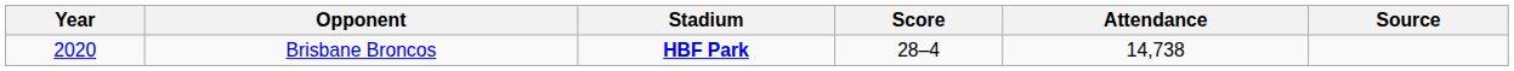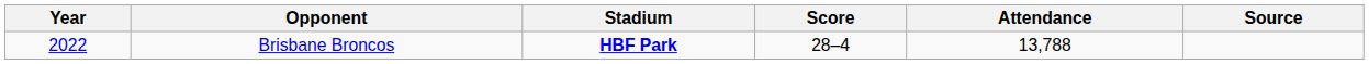 <table class="wikitable" width="100%" style="text-align: center;">
 <tr>
 <th>Year</th>
 <th>Opponent</th>
 <th>Stadium</th>
 <th>Score</th>
 <th>Attendance</th>
 <th>Source</th>
 </tr>
 <tr>
-<td><a href='#'>2020</a></td>
+<td><a href='#'>2022</a></td>
 <td> <a href='#'>Brisbane Broncos</a></td>
 <td><strong><a href='#'>HBF Park</a></strong></td>
 <td>28–4</td>
-<td>14,738</td>
+<td>13,788</td>
 <td></td>
 </tr>
 </table>
